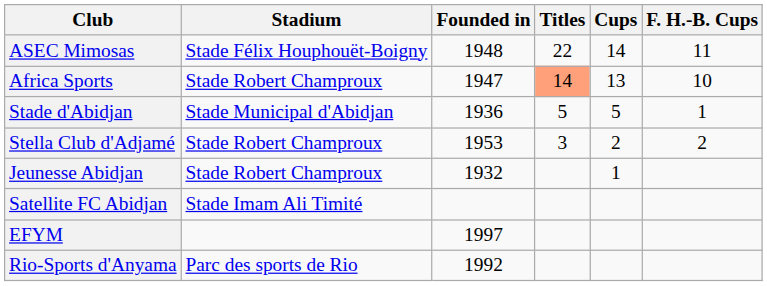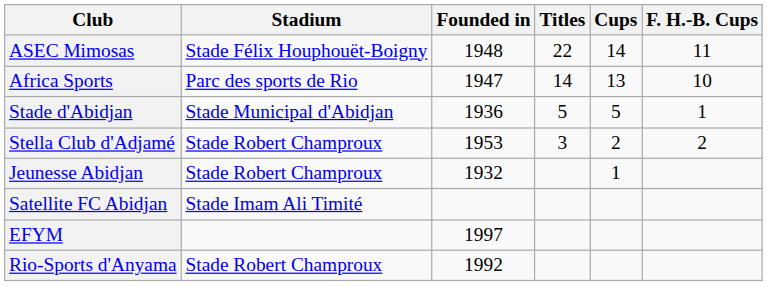 <table class="wikitable">
 <tr>
 <th scope="col">Club</th>
 <th scope="col">Stadium</th>
 <th scope="col">Founded in</th>
 <th scope="col">Titles</th>
 <th scope="col">Cups</th>
 <th scope="col">F. H.-B. Cups</th>
 </tr>
 <tr>
 <th scope="row" style="font-weight: normal; text-align: left;"><a href='#'>ASEC Mimosas</a></th>
 <td><a href='#'>Stade Félix Houphouët-Boigny</a></td>
 <td align=center>1948</td>
 <td align=center>22</td>
 <td align=center>14</td>
 <td align=center>11</td>
 </tr>
 <tr>
 <th scope="row" style="font-weight: normal; text-align: left;"><a href='#'>Africa Sports</a></th>
-<td><a href='#'>Stade Robert Champroux</a></td>
+<td><a href='#'>Parc des sports de Rio</a></td>
 <td align=center>1947</td>
-<td align=center style="background: lightsalmon;">14</td>
+<td align=center>14</td>
 <td align=center>13</td>
 <td align=center>10</td>
 </tr>
 <tr>
 <th scope="row" style="font-weight: normal; text-align: left;"><a href='#'>Stade d'Abidjan</a></th>
 <td><a href='#'>Stade Municipal d'Abidjan</a></td>
 <td align=center>1936</td>
 <td align=center>5</td>
 <td align=center>5</td>
 <td align=center>1</td>
 </tr>
 <tr>
 <th scope="row" style="font-weight: normal; text-align: left;"><a href='#'>Stella Club d'Adjamé</a></th>
 <td><a href='#'>Stade Robert Champroux</a></td>
 <td align=center>1953</td>
 <td align=center>3</td>
 <td align=center>2</td>
 <td align=center>2</td>
 </tr>
 <tr>
 <th scope="row" style="font-weight: normal; text-align: left;"><a href='#'>Jeunesse Abidjan</a></th>
 <td><a href='#'>Stade Robert Champroux</a></td>
 <td align=center>1932</td>
 <td align=center></td>
 <td align=center>1</td>
 <td align=center></td>
 </tr>
 <tr>
 <th scope="row" style="font-weight: normal; text-align: left;"><a href='#'>Satellite FC Abidjan</a></th>
 <td><a href='#'>Stade Imam Ali Timité</a></td>
 <td align=center></td>
 <td align=center></td>
 <td align=center></td>
 <td align=center></td>
 </tr>
 <tr>
 <th scope="row" style="font-weight: normal; text-align: left;"><a href='#'>EFYM</a></th>
 <td></td>
 <td align=center>1997</td>
 <td align=center></td>
 <td align=center></td>
 <td align=center></td>
 </tr>
 <tr>
 <th scope="row" style="font-weight: normal; text-align: left;"><a href='#'>Rio-Sports d'Anyama</a></th>
-<td><a href='#'>Parc des sports de Rio</a></td>
+<td><a href='#'>Stade Robert Champroux</a></td>
 <td align=center>1992</td>
 <td align=center></td>
 <td align=center></td>
 <td align=center></td>
 </tr>
 </table>
